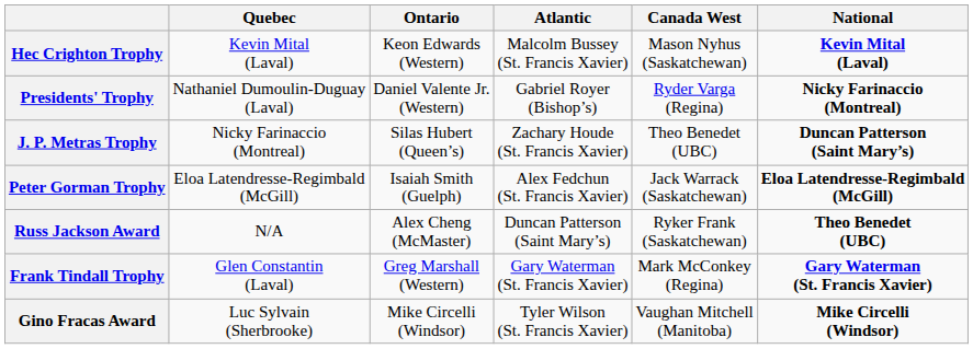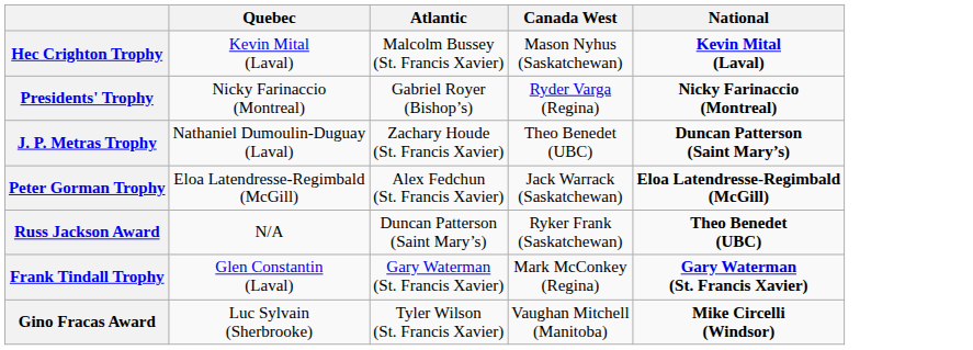 <table class="wikitable">
 <tr>
 <th></th>
 <th>Quebec</th>
-<th>Ontario</th>
 <th>Atlantic</th>
 <th>Canada West</th>
 <th>National</th>
 </tr>
 <tr>
 <th><a href='#'>Hec Crighton Trophy</a></th>
 <td align="center"><a href='#'>Kevin Mital</a><br>(Laval)</td>
-<td align="center">Keon Edwards<br>(Western)</td>
 <td align="center">Malcolm Bussey<br>(St. Francis Xavier)</td>
 <td align="center">Mason Nyhus<br>(Saskatchewan)</td>
 <td align="center"><strong><a href='#'>Kevin Mital</a><br>(Laval)</strong></td>
 </tr>
 <tr>
 <th><a href='#'>Presidents' Trophy</a></th>
-<td align="center">Nathaniel Dumoulin-Duguay<br>(Laval)</td>
-<td align="center">Daniel Valente Jr.<br>(Western)</td>
+<td align="center">Nicky Farinaccio<br>(Montreal)</td>
 <td align="center">Gabriel Royer<br>(Bishop’s)</td>
 <td align="center"><a href='#'>Ryder Varga</a><br>(Regina)</td>
 <td align="center"><strong>Nicky Farinaccio<br>(Montreal)</strong></td>
 </tr>
 <tr>
 <th><a href='#'>J. P. Metras Trophy</a></th>
-<td align="center">Nicky Farinaccio<br>(Montreal)</td>
-<td align="center">Silas Hubert<br>(Queen’s)</td>
+<td align="center">Nathaniel Dumoulin-Duguay<br>(Laval)</td>
 <td align="center">Zachary Houde<br>(St. Francis Xavier)</td>
 <td align="center">Theo Benedet<br>(UBC)</td>
 <td align="center"><strong>Duncan Patterson<br>(Saint Mary’s)</strong></td>
 </tr>
 <tr>
 <th><a href='#'>Peter Gorman Trophy</a></th>
 <td align="center">Eloa Latendresse-Regimbald<br>(McGill)</td>
-<td align="center">Isaiah Smith<br>(Guelph)</td>
 <td align="center">Alex Fedchun<br>(St. Francis Xavier)</td>
 <td align="center">Jack Warrack<br>(Saskatchewan)</td>
 <td align="center"><strong>Eloa Latendresse-Regimbald<br>(McGill)</strong></td>
 </tr>
 <tr>
 <th><a href='#'>Russ Jackson Award</a></th>
 <td align="center">N/A</td>
-<td align="center">Alex Cheng<br>(McMaster)</td>
 <td align="center">Duncan Patterson<br>(Saint Mary’s)</td>
 <td align="center">Ryker Frank<br>(Saskatchewan)</td>
 <td align="center"><strong>Theo Benedet<br>(UBC)</strong></td>
 </tr>
 <tr>
 <th><a href='#'>Frank Tindall Trophy</a></th>
 <td align="center"><a href='#'>Glen Constantin</a><br>(Laval)</td>
-<td align="center"><a href='#'>Greg Marshall</a><br>(Western)</td>
 <td align="center"><a href='#'>Gary Waterman</a><br>(St. Francis Xavier)</td>
 <td align="center">Mark McConkey<br>(Regina)</td>
 <td align="center"><strong><a href='#'>Gary Waterman</a><br>(St. Francis Xavier)</strong></td>
 </tr>
 <tr>
 <th>Gino Fracas Award</th>
 <td align="center">Luc Sylvain<br>(Sherbrooke)</td>
-<td align="center">Mike Circelli<br>(Windsor)</td>
 <td align="center">Tyler Wilson<br>(St. Francis Xavier)</td>
 <td align="center">Vaughan Mitchell<br>(Manitoba)</td>
 <td align="center"><strong>Mike Circelli<br>(Windsor)</strong></td>
 </tr>
 </table>
